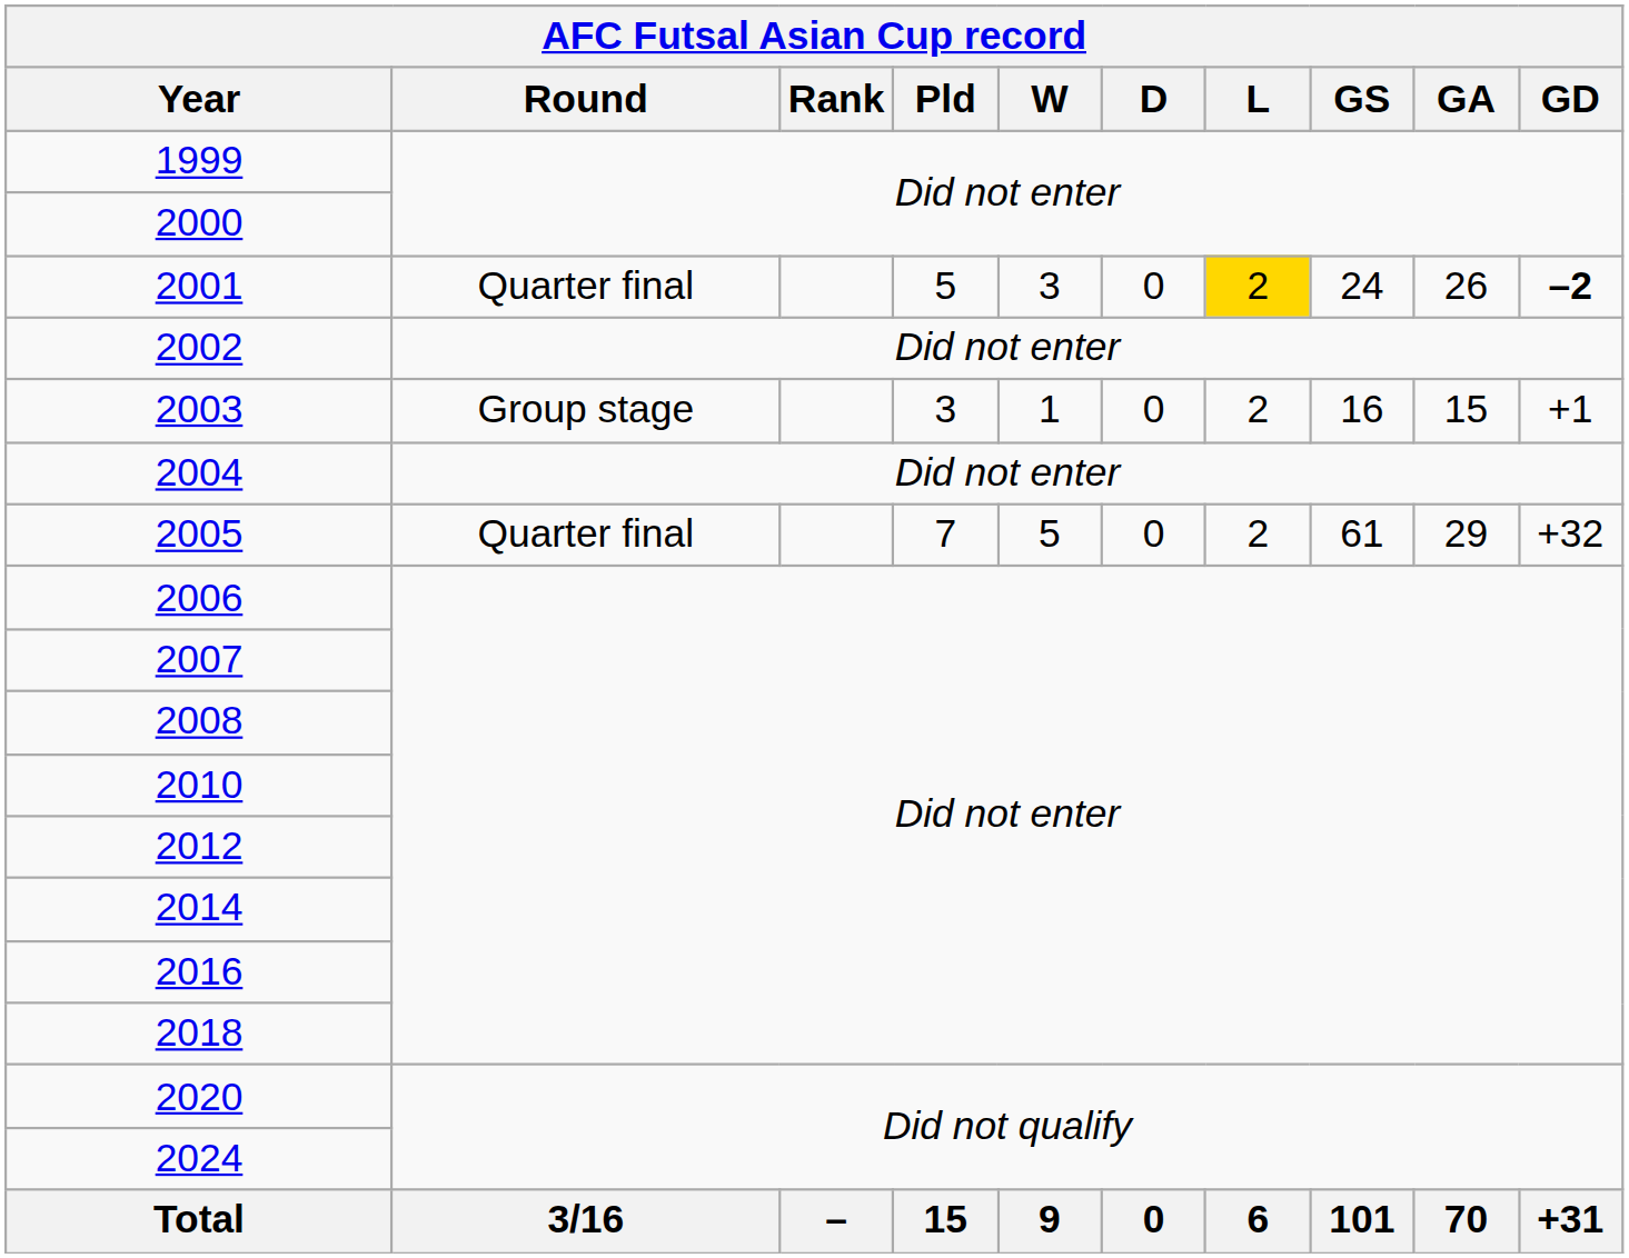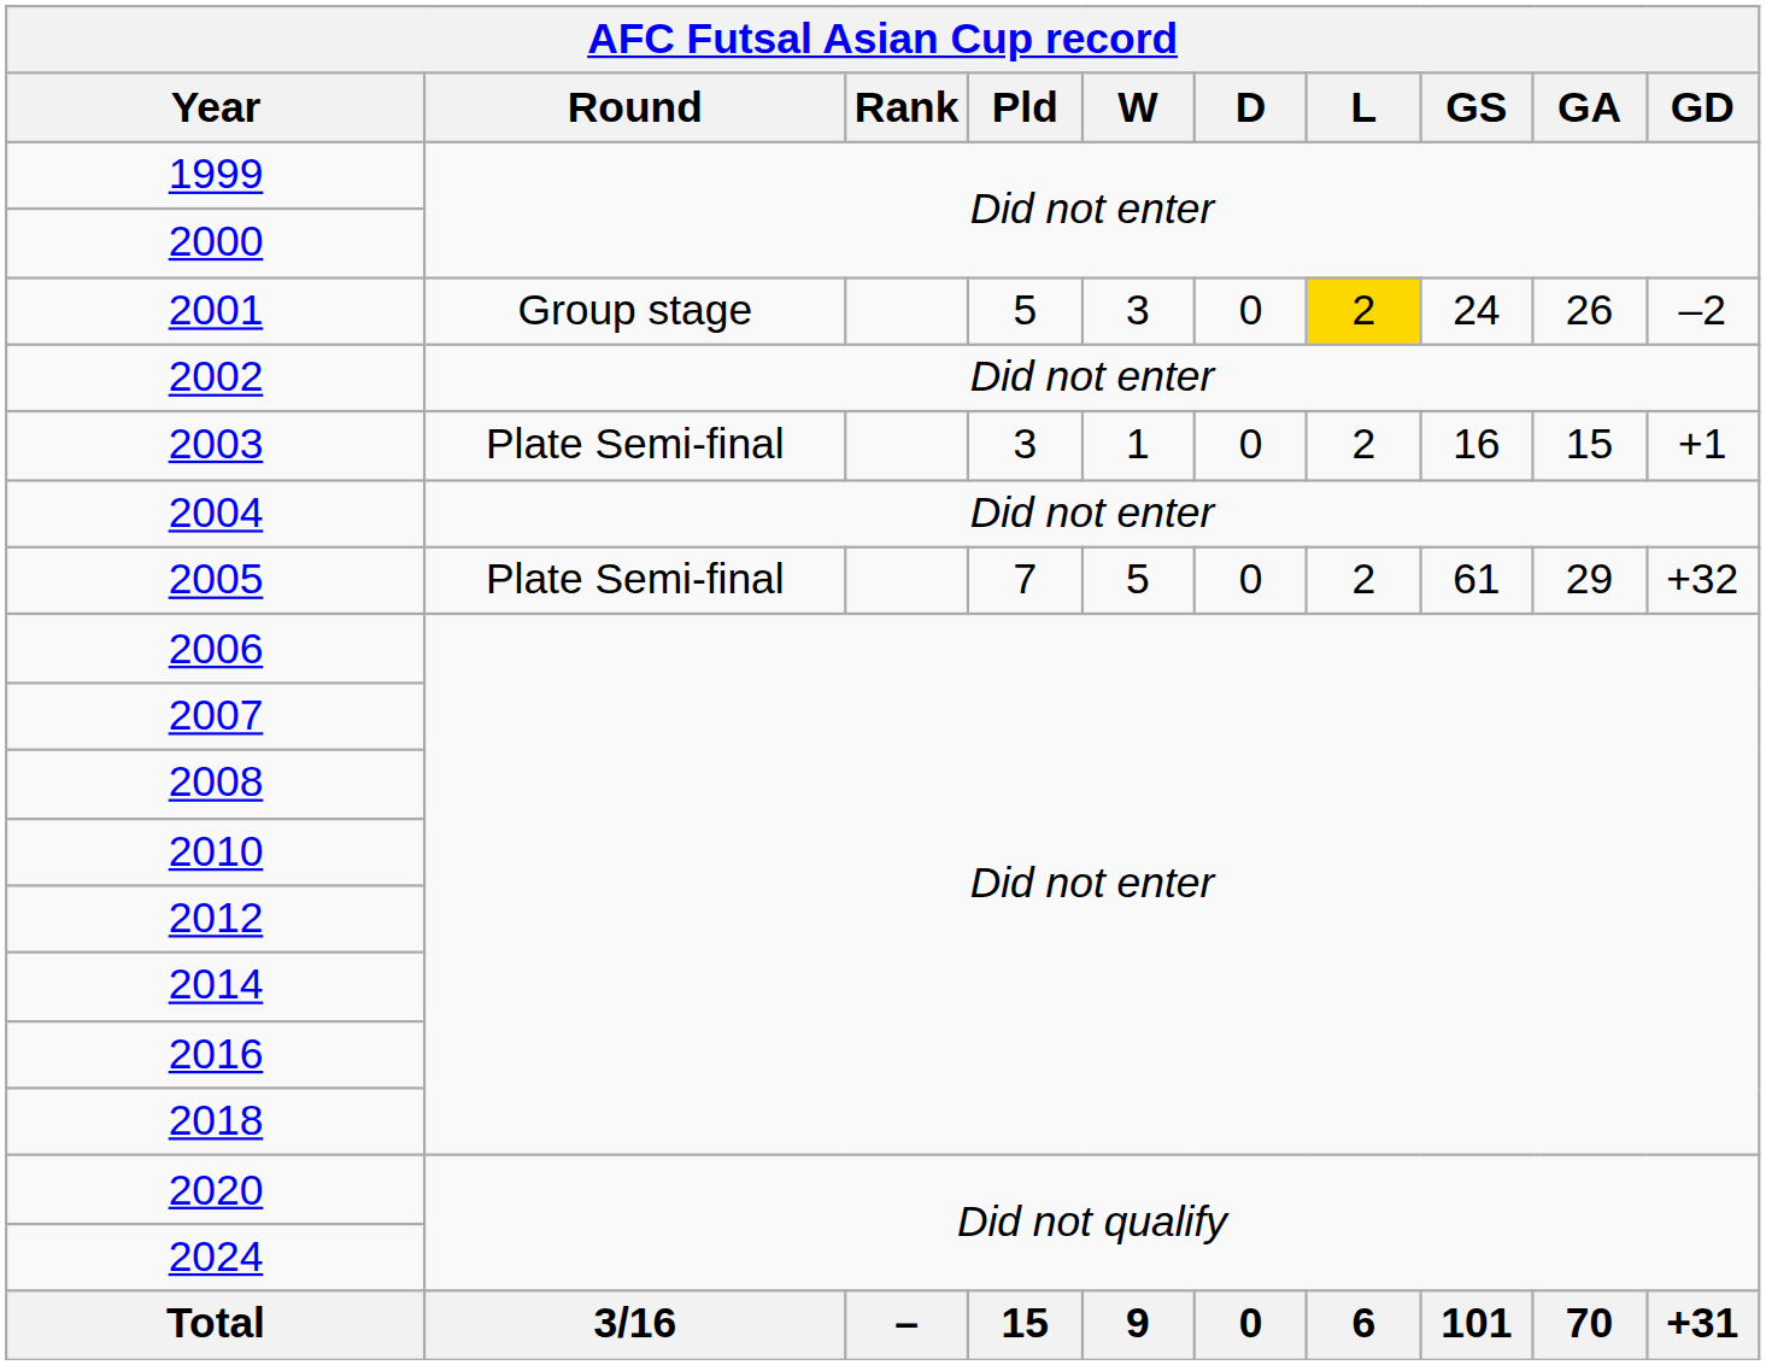 <table class="wikitable" style="text-align: center;">
 <tr>
 <th colspan="10"><a href='#'>AFC Futsal Asian Cup record</a></th>
 </tr>
 <tr>
 <th width=150>Year</th>
 <th width=150>Round</th>
 <th width=35>Rank</th>
 <th width=35>Pld</th>
 <th width=35>W</th>
 <th width=35>D</th>
 <th width=35>L</th>
 <th width=35>GS</th>
 <th width=35>GA</th>
 <th width=35>GD</th>
 </tr>
 <tr>
 <td> <a href='#'>1999</a></td>
 <td rowspan=2 colspan=9><em>Did not enter</em></td>
 </tr>
 <tr>
 <td> <a href='#'>2000</a></td>
 </tr>
 <tr>
 <td> <a href='#'>2001</a></td>
-<td>Quarter final</td>
+<td>Group stage</td>
 <td></td>
 <td>5</td>
 <td>3</td>
 <td>0</td>
 <td style="background: gold;">2</td>
 <td>24</td>
 <td>26</td>
-<td><strong>–2</strong></td>
+<td>–2</td>
 </tr>
 <tr>
 <td> <a href='#'>2002</a></td>
 <td colspan=9><em>Did not enter</em></td>
 </tr>
 <tr>
 <td> <a href='#'>2003</a></td>
-<td>Group stage</td>
+<td>Plate Semi-final</td>
 <td></td>
 <td>3</td>
 <td>1</td>
 <td>0</td>
 <td>2</td>
 <td>16</td>
 <td>15</td>
 <td>+1</td>
 </tr>
 <tr>
 <td> <a href='#'>2004</a></td>
 <td colspan=9><em>Did not enter</em></td>
 </tr>
 <tr>
 <td> <a href='#'>2005</a></td>
-<td>Quarter final</td>
+<td>Plate Semi-final</td>
 <td></td>
 <td>7</td>
 <td>5</td>
 <td>0</td>
 <td>2</td>
 <td>61</td>
 <td>29</td>
 <td>+32</td>
 </tr>
 <tr>
 <td> <a href='#'>2006</a></td>
 <td rowspan=8 colspan=9><em>Did not enter</em></td>
 </tr>
 <tr>
 <td> <a href='#'>2007</a></td>
 </tr>
 <tr>
 <td> <a href='#'>2008</a></td>
 </tr>
 <tr>
 <td> <a href='#'>2010</a></td>
 </tr>
 <tr>
 <td> <a href='#'>2012</a></td>
 </tr>
 <tr>
 <td> <a href='#'>2014</a></td>
 </tr>
 <tr>
 <td> <a href='#'>2016</a></td>
 </tr>
 <tr>
 <td> <a href='#'>2018</a></td>
 </tr>
 <tr>
 <td> <a href='#'>2020</a></td>
 <td colspan="9" rowspan="2"><em>Did not qualify</em></td>
 </tr>
 <tr>
 <td> <a href='#'>2024</a></td>
 </tr>
 <tr>
 <th><strong>Total</strong></th>
 <th>3/16</th>
 <th><strong>–</strong></th>
 <th>15</th>
 <th>9</th>
 <th>0</th>
 <th>6</th>
 <th>101</th>
 <th>70</th>
 <th>+31</th>
 </tr>
 </table>
